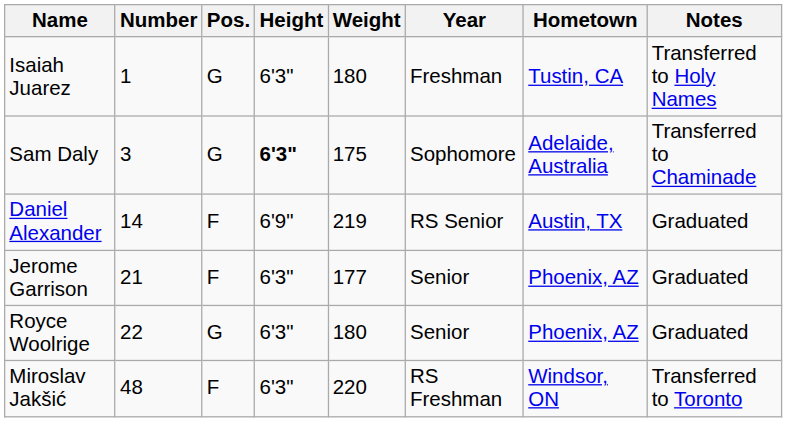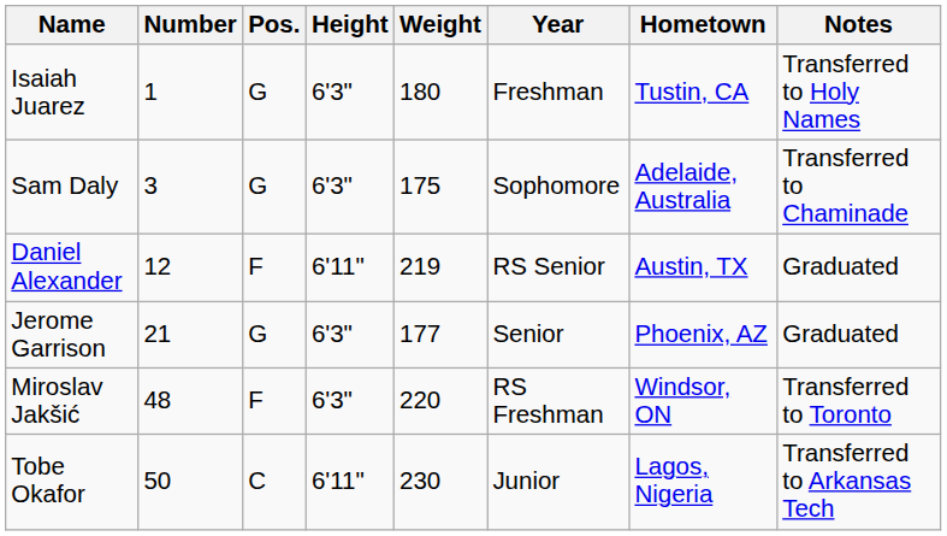 <table class="wikitable sortable" border="1">
 <tr>
 <th>Name</th>
 <th>Number</th>
 <th>Pos.</th>
 <th>Height</th>
 <th>Weight</th>
 <th>Year</th>
 <th>Hometown</th>
 <th class="unsortable">Notes</th>
 </tr>
 <tr>
 <td>Isaiah Juarez</td>
 <td>1</td>
 <td>G</td>
 <td>6'3"</td>
 <td>180</td>
 <td>Freshman</td>
 <td><a href='#'>Tustin, CA</a></td>
 <td>Transferred to <a href='#'>Holy Names</a></td>
 </tr>
 <tr>
 <td>Sam Daly</td>
 <td>3</td>
 <td>G</td>
-<td><strong>6'3"</strong></td>
+<td>6'3"</td>
 <td>175</td>
 <td>Sophomore</td>
 <td><a href='#'>Adelaide, Australia</a></td>
 <td>Transferred to <a href='#'>Chaminade</a></td>
 </tr>
 <tr>
 <td><a href='#'>Daniel Alexander</a></td>
-<td>14</td>
+<td>12</td>
 <td>F</td>
-<td>6'9"</td>
+<td>6'11"</td>
 <td>219</td>
 <td>RS Senior</td>
 <td><a href='#'>Austin, TX</a></td>
 <td>Graduated</td>
 </tr>
 <tr>
 <td>Jerome Garrison</td>
 <td>21</td>
-<td>F</td>
+<td>G</td>
 <td>6'3"</td>
 <td>177</td>
-<td>Senior</td>
-<td><a href='#'>Phoenix, AZ</a></td>
-<td>Graduated</td>
-</tr>
-<tr>
-<td>Royce Woolrige</td>
-<td>22</td>
-<td>G</td>
-<td>6'3"</td>
-<td>180</td>
 <td>Senior</td>
 <td><a href='#'>Phoenix, AZ</a></td>
 <td>Graduated</td>
 </tr>
 <tr>
 <td>Miroslav Jakšić</td>
 <td>48</td>
 <td>F</td>
 <td>6'3"</td>
 <td>220</td>
 <td>RS Freshman</td>
 <td><a href='#'>Windsor, ON</a></td>
 <td>Transferred to <a href='#'>Toronto</a></td>
 </tr>
+<tr>
+<td>Tobe Okafor</td>
+<td>50</td>
+<td>C</td>
+<td>6'11"</td>
+<td>230</td>
+<td>Junior</td>
+<td><a href='#'>Lagos, Nigeria</a></td>
+<td>Transferred to <a href='#'>Arkansas Tech</a></td>
+</tr>
 </table>
